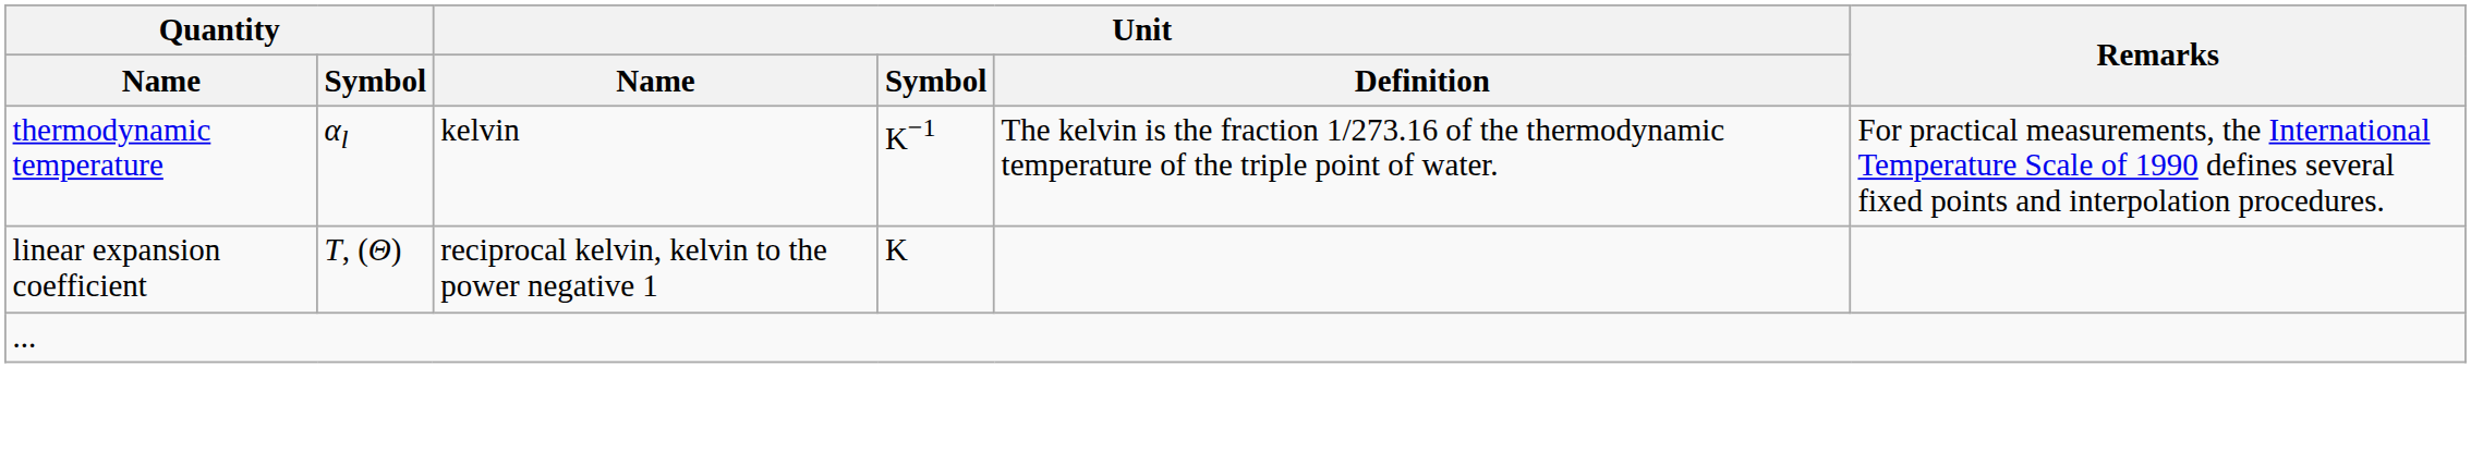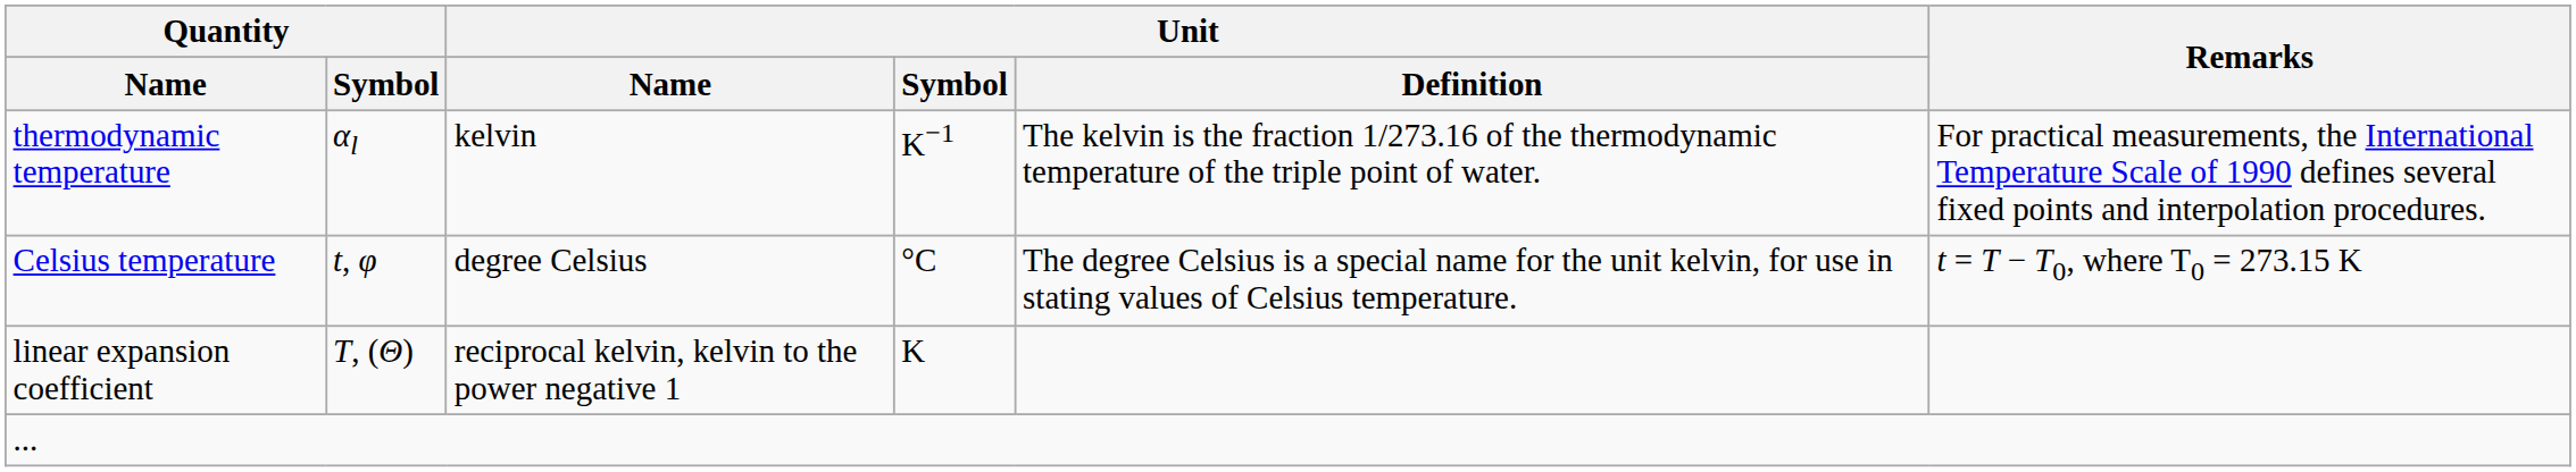 <table class="wikitable">
 <tr>
 <th colspan="2">Quantity</th>
 <th colspan="3">Unit</th>
 <th rowspan="2" width="25%">Remarks</th>
 </tr>
 <tr>
 <th>Name</th>
 <th>Symbol</th>
 <th>Name</th>
 <th>Symbol</th>
 <th>Definition</th>
 </tr>
 <tr valign=top>
 <td><a href='#'>thermodynamic temperature</a></td>
 <td><em>α<sub>l</sub></em></td>
 <td>kelvin</td>
 <td>K<sup>−1</sup></td>
 <td>The kelvin is the fraction 1/273.16 of the thermodynamic temperature of the triple point of water.</td>
 <td>For practical measurements, the <a href='#'>International Temperature Scale of 1990</a> defines several fixed points and interpolation procedures.</td>
 </tr>
 <tr valign=top>
+<td><a href='#'>Celsius temperature</a></td>
+<td><em>t</em>, <em>φ</em></td>
+<td>degree Celsius</td>
+<td>°C</td>
+<td>The degree Celsius is a special name for the unit kelvin, for use in stating values of Celsius temperature.</td>
+<td><em>t</em> = <em>T</em> − <em>T</em><sub>0</sub>, where T<sub>0</sub> = 273.15 K</td>
+</tr>
+<tr valign=top>
 <td>linear expansion coefficient</td>
 <td><em>T</em>, (<em>Θ</em>)</td>
 <td>reciprocal kelvin, kelvin to the power negative 1</td>
 <td>K</td>
 <td></td>
 <td></td>
 </tr>
 <tr valign=top>
 <td colspan=6>...</td>
 </tr>
 </table>
